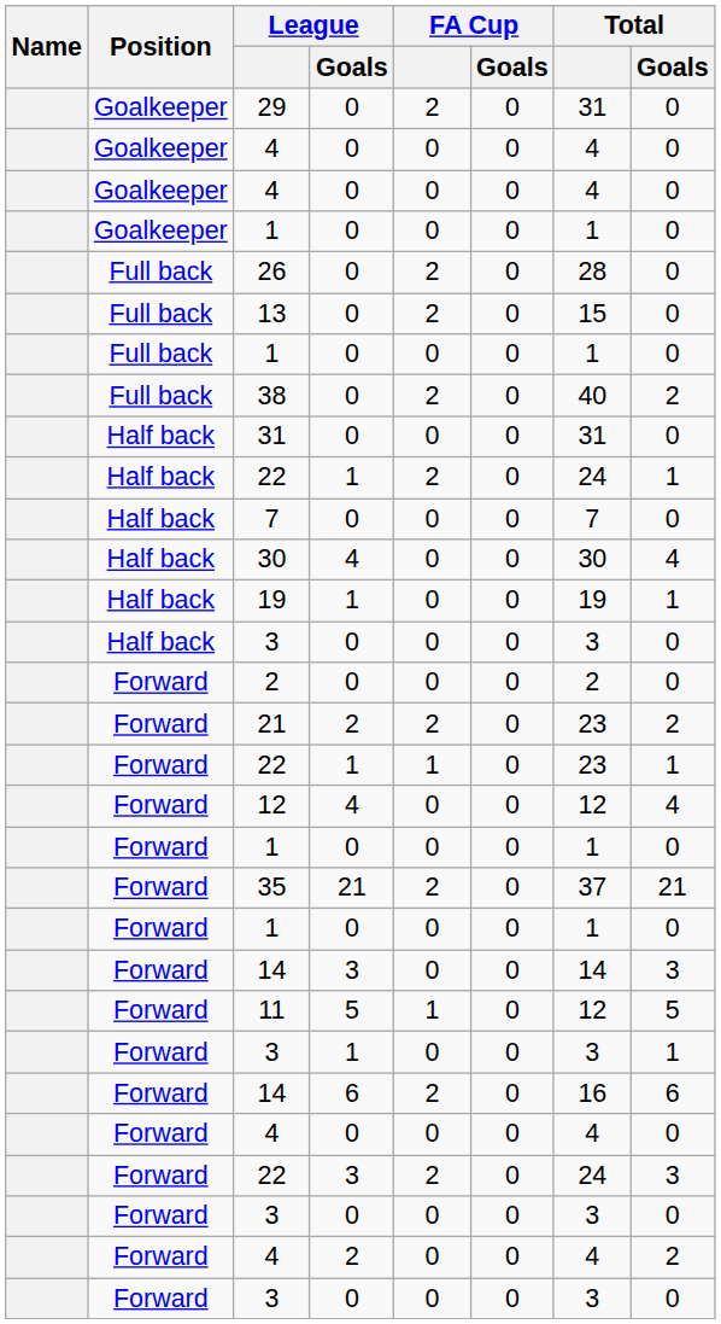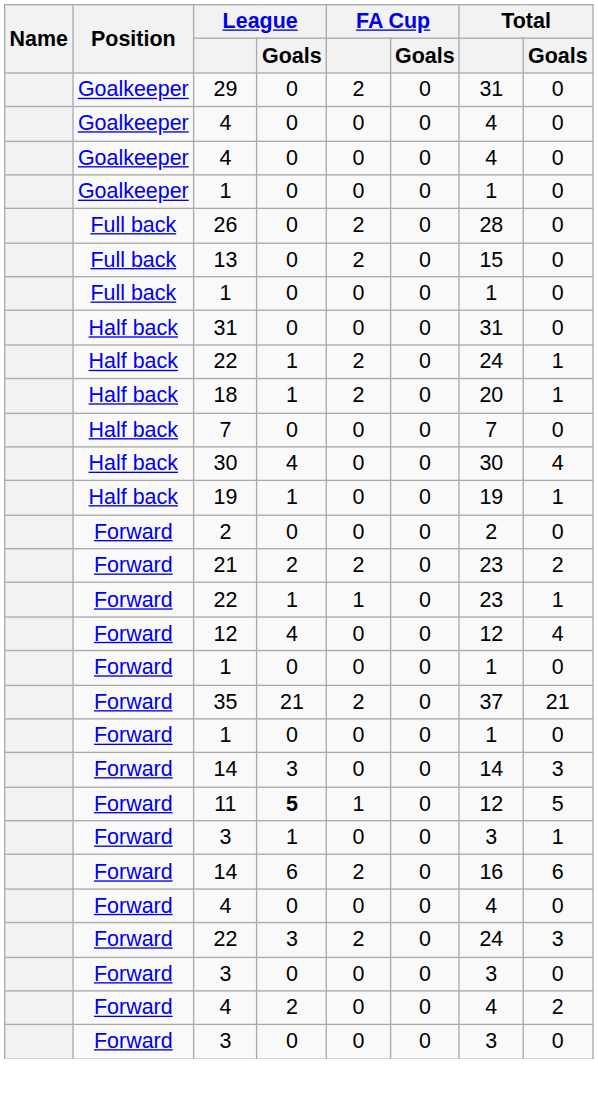 <table class="wikitable sortable plainrowheaders" style=text-align:center>
 <tr class="unsortable">
 <th scope=col rowspan=2>Name</th>
 <th scope=col rowspan=2>Position</th>
 <th scope=col colspan=2><a href='#'>League</a></th>
 <th scope=col colspan=2><a href='#'>FA Cup</a></th>
 <th scope=col colspan=2>Total</th>
 </tr>
 <tr>
 <th width=40 scope=col></th>
 <th width=40 scope=col>Goals</th>
 <th width=40 scope=col></th>
 <th width=40 scope=col>Goals</th>
 <th width=40 scope=col></th>
 <th width=40 scope=col>Goals</th>
 </tr>
 <tr>
 <th scope="row"></th>
 <td data-sort-value="1"><a href='#'>Goalkeeper</a></td>
 <td>29</td>
 <td>0</td>
 <td>2</td>
 <td>0</td>
 <td>31</td>
 <td>0</td>
 </tr>
 <tr>
 <th scope="row"></th>
 <td data-sort-value="1"><a href='#'>Goalkeeper</a></td>
 <td>4</td>
 <td>0</td>
 <td>0</td>
 <td>0</td>
 <td>4</td>
 <td>0</td>
 </tr>
 <tr>
 <th scope="row"></th>
 <td data-sort-value="1"><a href='#'>Goalkeeper</a></td>
 <td>4</td>
 <td>0</td>
 <td>0</td>
 <td>0</td>
 <td>4</td>
 <td>0</td>
 </tr>
 <tr>
 <th scope="row"></th>
 <td data-sort-value="1"><a href='#'>Goalkeeper</a></td>
 <td>1</td>
 <td>0</td>
 <td>0</td>
 <td>0</td>
 <td>1</td>
 <td>0</td>
 </tr>
 <tr>
 <th scope="row"></th>
 <td data-sort-value="2"><a href='#'>Full back</a></td>
 <td>26</td>
 <td>0</td>
 <td>2</td>
 <td>0</td>
 <td>28</td>
 <td>0</td>
 </tr>
 <tr>
 <th scope="row"></th>
 <td data-sort-value="2"><a href='#'>Full back</a></td>
 <td>13</td>
 <td>0</td>
 <td>2</td>
 <td>0</td>
 <td>15</td>
 <td>0</td>
 </tr>
 <tr>
 <th scope="row"></th>
 <td data-sort-value="2"><a href='#'>Full back</a></td>
 <td>1</td>
 <td>0</td>
 <td>0</td>
 <td>0</td>
 <td>1</td>
 <td>0</td>
 </tr>
 <tr>
 <th scope="row"></th>
-<td data-sort-value="2"><a href='#'>Full back</a></td>
-<td>38</td>
-<td>0</td>
-<td>2</td>
-<td>0</td>
-<td>40</td>
-<td>2</td>
-</tr>
-<tr>
-<th scope="row"></th>
 <td data-sort-value="3"><a href='#'>Half back</a></td>
 <td>31</td>
 <td>0</td>
 <td>0</td>
 <td>0</td>
 <td>31</td>
 <td>0</td>
 </tr>
 <tr>
 <th scope="row"></th>
 <td data-sort-value="3"><a href='#'>Half back</a></td>
 <td>22</td>
 <td>1</td>
 <td>2</td>
 <td>0</td>
 <td>24</td>
+<td>1</td>
+</tr>
+<tr>
+<th scope="row"> </th>
+<td data-sort-value="3"><a href='#'>Half back</a></td>
+<td>18</td>
+<td>1</td>
+<td>2</td>
+<td>0</td>
+<td>20</td>
 <td>1</td>
 </tr>
 <tr>
 <th scope="row"></th>
 <td data-sort-value="3"><a href='#'>Half back</a></td>
 <td>7</td>
 <td>0</td>
 <td>0</td>
 <td>0</td>
 <td>7</td>
 <td>0</td>
 </tr>
 <tr>
 <th scope="row"></th>
 <td data-sort-value="3"><a href='#'>Half back</a></td>
 <td>30</td>
 <td>4</td>
 <td>0</td>
 <td>0</td>
 <td>30</td>
 <td>4</td>
 </tr>
 <tr>
 <th scope="row"></th>
 <td data-sort-value="3"><a href='#'>Half back</a></td>
 <td>19</td>
 <td>1</td>
 <td>0</td>
 <td>0</td>
 <td>19</td>
 <td>1</td>
-</tr>
-<tr>
-<th scope="row"></th>
-<td data-sort-value="3"><a href='#'>Half back</a></td>
-<td>3</td>
-<td>0</td>
-<td>0</td>
-<td>0</td>
-<td>3</td>
-<td>0</td>
 </tr>
 <tr>
 <th scope="row"></th>
 <td data-sort-value="4"><a href='#'>Forward</a></td>
 <td>2</td>
 <td>0</td>
 <td>0</td>
 <td>0</td>
 <td>2</td>
 <td>0</td>
 </tr>
 <tr>
 <th scope="row"></th>
 <td data-sort-value="4"><a href='#'>Forward</a></td>
 <td>21</td>
 <td>2</td>
 <td>2</td>
 <td>0</td>
 <td>23</td>
 <td>2</td>
 </tr>
 <tr>
 <th scope="row"></th>
 <td data-sort-value="4"><a href='#'>Forward</a></td>
 <td>22</td>
 <td>1</td>
 <td>1</td>
 <td>0</td>
 <td>23</td>
 <td>1</td>
 </tr>
 <tr>
 <th scope="row"></th>
 <td data-sort-value="4"><a href='#'>Forward</a></td>
 <td>12</td>
 <td>4</td>
 <td>0</td>
 <td>0</td>
 <td>12</td>
 <td>4</td>
 </tr>
 <tr>
 <th scope="row"></th>
 <td data-sort-value="4"><a href='#'>Forward</a></td>
 <td>1</td>
 <td>0</td>
 <td>0</td>
 <td>0</td>
 <td>1</td>
 <td>0</td>
 </tr>
 <tr>
 <th scope="row"></th>
 <td data-sort-value="4"><a href='#'>Forward</a></td>
 <td>35</td>
 <td>21</td>
 <td>2</td>
 <td>0</td>
 <td>37</td>
 <td>21</td>
 </tr>
 <tr>
 <th scope="row"></th>
 <td data-sort-value="4"><a href='#'>Forward</a></td>
 <td>1</td>
 <td>0</td>
 <td>0</td>
 <td>0</td>
 <td>1</td>
 <td>0</td>
 </tr>
 <tr>
 <th scope="row"></th>
 <td data-sort-value="4"><a href='#'>Forward</a></td>
 <td>14</td>
 <td>3</td>
 <td>0</td>
 <td>0</td>
 <td>14</td>
 <td>3</td>
 </tr>
 <tr>
 <th scope="row"></th>
 <td data-sort-value="4"><a href='#'>Forward</a></td>
 <td>11</td>
-<td>5</td>
+<td><strong>5</strong></td>
 <td>1</td>
 <td>0</td>
 <td>12</td>
 <td>5</td>
 </tr>
 <tr>
 <th scope="row"></th>
 <td data-sort-value="4"><a href='#'>Forward</a></td>
 <td>3</td>
 <td>1</td>
 <td>0</td>
 <td>0</td>
 <td>3</td>
 <td>1</td>
 </tr>
 <tr>
 <th scope="row"></th>
 <td data-sort-value="4"><a href='#'>Forward</a></td>
 <td>14</td>
 <td>6</td>
 <td>2</td>
 <td>0</td>
 <td>16</td>
 <td>6</td>
 </tr>
 <tr>
 <th scope="row"></th>
 <td data-sort-value="4"><a href='#'>Forward</a></td>
 <td>4</td>
 <td>0</td>
 <td>0</td>
 <td>0</td>
 <td>4</td>
 <td>0</td>
 </tr>
 <tr>
 <th scope="row"></th>
 <td data-sort-value="4"><a href='#'>Forward</a></td>
 <td>22</td>
 <td>3</td>
 <td>2</td>
 <td>0</td>
 <td>24</td>
 <td>3</td>
 </tr>
 <tr>
 <th scope="row"></th>
 <td data-sort-value="4"><a href='#'>Forward</a></td>
 <td>3</td>
 <td>0</td>
 <td>0</td>
 <td>0</td>
 <td>3</td>
 <td>0</td>
 </tr>
 <tr>
 <th scope="row"></th>
 <td data-sort-value="4"><a href='#'>Forward</a></td>
 <td>4</td>
 <td>2</td>
 <td>0</td>
 <td>0</td>
 <td>4</td>
 <td>2</td>
 </tr>
 <tr>
 <th scope="row"></th>
 <td data-sort-value="4"><a href='#'>Forward</a></td>
 <td>3</td>
 <td>0</td>
 <td>0</td>
 <td>0</td>
 <td>3</td>
 <td>0</td>
 </tr>
 </table>
